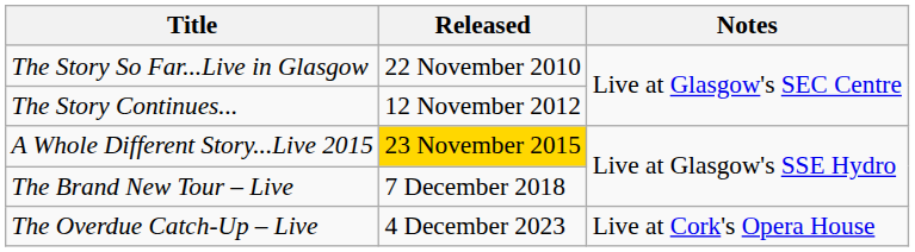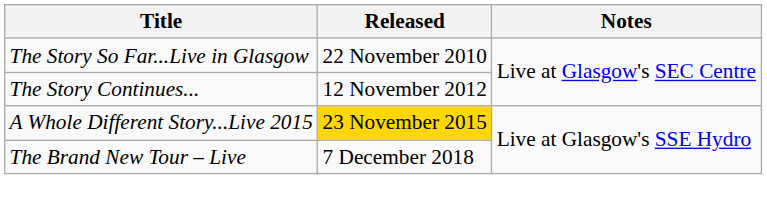 <table class="wikitable">
 <tr>
 <th>Title</th>
 <th>Released</th>
 <th>Notes</th>
 </tr>
 <tr>
 <td><em>The Story So Far...Live in Glasgow</em></td>
 <td>22 November 2010</td>
 <td rowspan="2">Live at <a href='#'>Glasgow</a>'s <a href='#'>SEC Centre</a></td>
 </tr>
 <tr>
 <td><em>The Story Continues...</em></td>
 <td>12 November 2012</td>
 </tr>
 <tr>
 <td><em>A Whole Different Story...Live 2015</em></td>
 <td style="background: gold;">23 November 2015</td>
 <td rowspan="2">Live at Glasgow's <a href='#'>SSE Hydro</a></td>
 </tr>
 <tr>
 <td><em>The Brand New Tour – Live</em></td>
 <td>7 December 2018</td>
 </tr>
-<tr>
-<td><em>The Overdue Catch-Up – Live</em></td>
-<td>4 December 2023</td>
-<td>Live at <a href='#'>Cork</a>'s <a href='#'>Opera House</a></td>
-</tr>
 </table>
